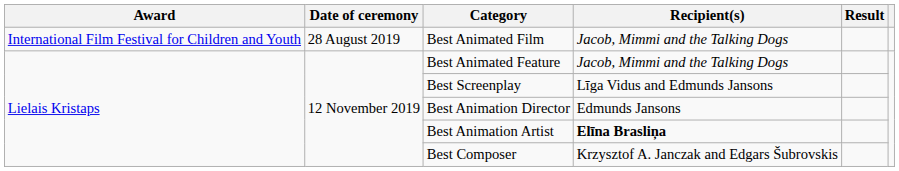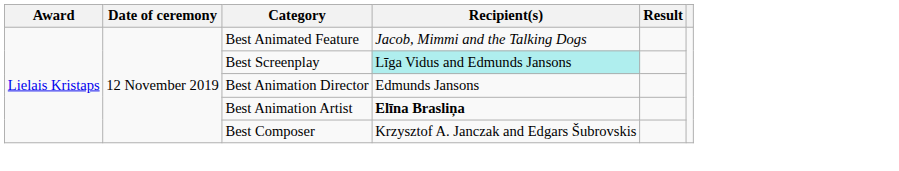 <table class="wikitable sortable">
 <tr>
 <th>Award</th>
 <th>Date of ceremony</th>
 <th>Category</th>
 <th>Recipient(s)</th>
 <th>Result</th>
 <th></th>
-</tr>
-<tr>
-<td><a href='#'>International Film Festival for Children and Youth</a></td>
-<td>28 August 2019</td>
-<td>Best Animated Film</td>
-<td><em>Jacob, Mimmi and the Talking Dogs</em></td>
-<td></td>
-<td></td>
 </tr>
 <tr>
 <td rowspan="5"><a href='#'>Lielais Kristaps</a></td>
 <td rowspan="5">12 November 2019</td>
 <td>Best Animated Feature</td>
 <td><em>Jacob, Mimmi and the Talking Dogs</em></td>
 <td></td>
 <td rowspan="5"></td>
 </tr>
 <tr>
 <td>Best Screenplay</td>
-<td>Līga Vidus and Edmunds Jansons</td>
+<td style="background: paleturquoise;">Līga Vidus and Edmunds Jansons</td>
 <td></td>
 </tr>
 <tr>
 <td>Best Animation Director</td>
 <td>Edmunds Jansons</td>
 <td></td>
 </tr>
 <tr>
 <td>Best Animation Artist</td>
 <td><strong>Elīna Brasliņa</strong></td>
 <td></td>
 </tr>
 <tr>
 <td>Best Composer</td>
 <td>Krzysztof A. Janczak and Edgars Šubrovskis</td>
 <td></td>
 </tr>
 </table>
